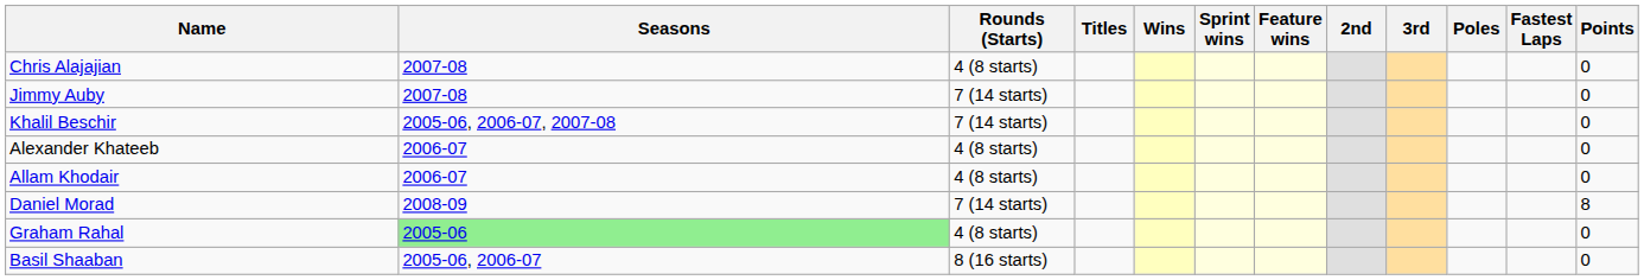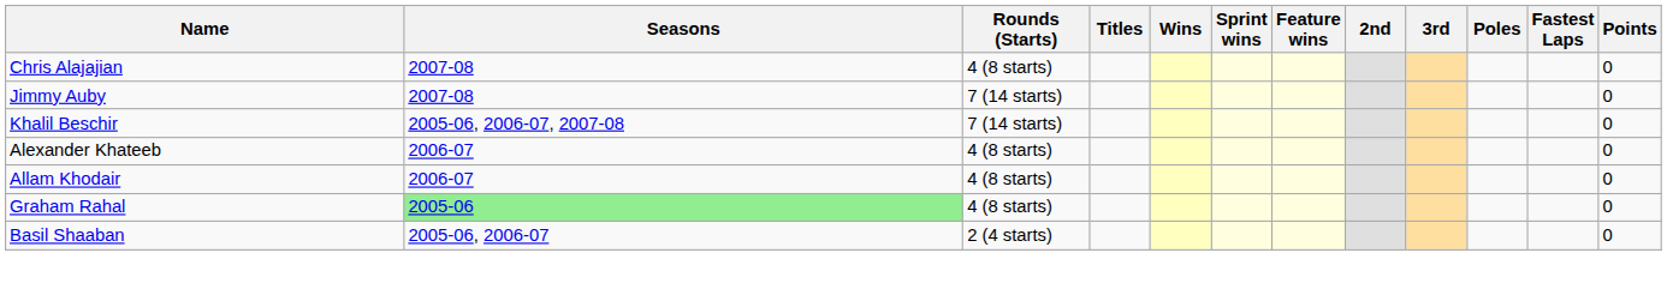 <table class="wikitable sortable" style="font-size: 85%" width="100%">
 <tr>
 <th>Name</th>
 <th>Seasons</th>
 <th width=90px>Rounds<br>(Starts)</th>
 <th width=40px>Titles</th>
 <th width=40px>Wins</th>
 <th width=40px>Sprint<br>wins</th>
 <th width=40px>Feature<br>wins</th>
 <th width=40px>2nd</th>
 <th width=40px>3rd</th>
 <th width=40px>Poles</th>
 <th width=40px>Fastest<br>Laps</th>
 <th width=40px>Points</th>
 </tr>
 <tr>
 <td> <a href='#'>Chris Alajajian</a></td>
 <td><a href='#'>2007-08</a></td>
 <td>4 (8 starts)</td>
 <td></td>
 <td style="background:#FFFFBF;"></td>
 <td style="background:#FFFFDF;"></td>
 <td style="background:#FFFFDF;"></td>
 <td style="background:#DFDFDF;"></td>
 <td style="background:#FFDF9F;"></td>
 <td></td>
 <td></td>
 <td>0</td>
 </tr>
 <tr>
 <td> <a href='#'>Jimmy Auby</a></td>
 <td><a href='#'>2007-08</a></td>
 <td>7 (14 starts)</td>
 <td></td>
 <td style="background:#FFFFBF;"></td>
 <td style="background:#FFFFDF;"></td>
 <td style="background:#FFFFDF;"></td>
 <td style="background:#DFDFDF;"></td>
 <td style="background:#FFDF9F;"></td>
 <td></td>
 <td></td>
 <td>0</td>
 </tr>
 <tr>
 <td> <a href='#'>Khalil Beschir</a></td>
 <td><a href='#'>2005-06</a>, <a href='#'>2006-07</a>, <a href='#'>2007-08</a></td>
 <td>7 (14 starts)</td>
 <td></td>
 <td style="background:#FFFFBF;"></td>
 <td style="background:#FFFFDF;"></td>
 <td style="background:#FFFFDF;"></td>
 <td style="background:#DFDFDF;"></td>
 <td style="background:#FFDF9F;"></td>
 <td></td>
 <td></td>
 <td>0</td>
 </tr>
 <tr>
 <td> Alexander Khateeb</td>
 <td><a href='#'>2006-07</a></td>
 <td>4 (8 starts)</td>
 <td></td>
 <td style="background:#FFFFBF;"></td>
 <td style="background:#FFFFDF;"></td>
 <td style="background:#FFFFDF;"></td>
 <td style="background:#DFDFDF;"></td>
 <td style="background:#FFDF9F;"></td>
 <td></td>
 <td></td>
 <td>0</td>
 </tr>
 <tr>
 <td> <a href='#'>Allam Khodair</a></td>
 <td><a href='#'>2006-07</a></td>
 <td>4 (8 starts)</td>
 <td></td>
 <td style="background:#FFFFBF;"></td>
 <td style="background:#FFFFDF;"></td>
 <td style="background:#FFFFDF;"></td>
 <td style="background:#DFDFDF;"></td>
 <td style="background:#FFDF9F;"></td>
 <td></td>
 <td></td>
 <td>0</td>
 </tr>
 <tr>
-<td> <a href='#'>Daniel Morad</a></td>
-<td><a href='#'>2008-09</a></td>
-<td>7 (14 starts)</td>
-<td></td>
-<td style="background:#FFFFBF;"></td>
-<td style="background:#FFFFDF;"></td>
-<td style="background:#FFFFDF;"></td>
-<td style="background:#DFDFDF;"></td>
-<td style="background:#FFDF9F;"></td>
-<td></td>
-<td></td>
-<td>8</td>
-</tr>
-<tr>
 <td> <a href='#'>Graham Rahal</a></td>
 <td style="background: lightgreen;"><a href='#'>2005-06</a></td>
 <td>4 (8 starts)</td>
 <td></td>
 <td style="background:#FFFFBF;"></td>
 <td style="background:#FFFFDF;"></td>
 <td style="background:#FFFFDF;"></td>
 <td style="background:#DFDFDF;"></td>
 <td style="background:#FFDF9F;"></td>
 <td></td>
 <td></td>
 <td>0</td>
 </tr>
 <tr>
 <td> <a href='#'>Basil Shaaban</a></td>
 <td><a href='#'>2005-06</a>, <a href='#'>2006-07</a></td>
-<td>8 (16 starts)</td>
+<td>2 (4 starts)</td>
 <td></td>
 <td style="background:#FFFFBF;"></td>
 <td style="background:#FFFFDF;"></td>
 <td style="background:#FFFFDF;"></td>
 <td style="background:#DFDFDF;"></td>
 <td style="background:#FFDF9F;"></td>
 <td></td>
 <td></td>
 <td>0</td>
 </tr>
 </table>
